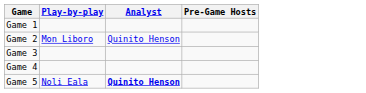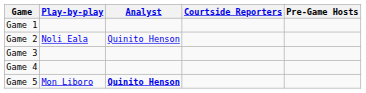 <table class=wikitable>
 <tr>
 <th>Game</th>
 <th><a href='#'>Play-by-play</a></th>
 <th><a href='#'>Analyst</a></th>
+<th><a href='#'>Courtside Reporters</a></th>
 <th>Pre-Game Hosts</th>
 </tr>
 <tr>
 <td>Game 1</td>
 <td></td>
 <td></td>
 <td></td>
+<td></td>
 </tr>
 <tr>
 <td>Game 2</td>
-<td><a href='#'>Mon Liboro</a></td>
+<td><a href='#'>Noli Eala</a></td>
 <td><a href='#'>Quinito Henson</a></td>
+<td></td>
 <td></td>
 </tr>
 <tr>
 <td>Game 3</td>
+<td></td>
 <td></td>
 <td></td>
 <td></td>
 </tr>
 <tr>
 <td>Game 4</td>
 <td></td>
 <td></td>
 <td></td>
+<td></td>
 </tr>
 <tr>
 <td>Game 5</td>
-<td><a href='#'>Noli Eala</a></td>
+<td><a href='#'>Mon Liboro</a></td>
 <td><strong><a href='#'>Quinito Henson</a></strong></td>
+<td></td>
 <td></td>
 </tr>
 </table>
